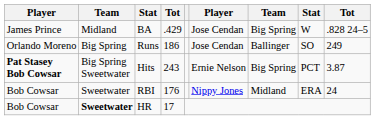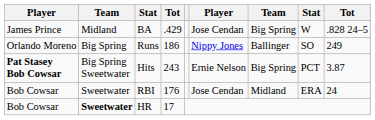 <table class="wikitable">
 <tr>
 <th>Player</th>
 <th>Team</th>
 <th>Stat</th>
 <th>Tot</th>
 <th></th>
 <th>Player</th>
 <th>Team</th>
 <th>Stat</th>
 <th>Tot</th>
 </tr>
 <tr>
 <td>James Prince</td>
 <td>Midland</td>
 <td>BA</td>
 <td>.429</td>
 <td></td>
 <td>Jose Cendan</td>
 <td>Big Spring</td>
 <td>W</td>
 <td>.828 24–5</td>
 </tr>
 <tr>
 <td>Orlando Moreno</td>
 <td>Big Spring</td>
 <td>Runs</td>
 <td>186</td>
 <td></td>
-<td>Jose Cendan</td>
+<td><a href='#'>Nippy Jones</a></td>
 <td>Ballinger</td>
 <td>SO</td>
 <td>249</td>
 </tr>
 <tr>
 <td><strong>Pat Stasey <br>Bob Cowsar</strong></td>
 <td>Big Spring<br>Sweetwater</td>
 <td>Hits</td>
 <td>243</td>
 <td></td>
 <td>Ernie Nelson</td>
 <td>Big Spring</td>
 <td>PCT</td>
 <td>3.87</td>
 </tr>
 <tr>
 <td>Bob Cowsar</td>
 <td>Sweetwater</td>
 <td>RBI</td>
 <td>176</td>
 <td></td>
-<td><a href='#'>Nippy Jones</a></td>
+<td>Jose Cendan</td>
 <td>Midland</td>
 <td>ERA</td>
 <td>24</td>
 </tr>
 <tr>
 <td>Bob Cowsar</td>
 <td><strong>Sweetwater</strong></td>
 <td>HR</td>
 <td>17</td>
 </tr>
 </table>
